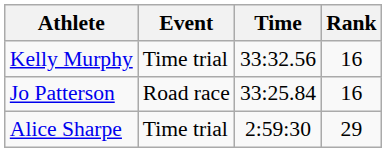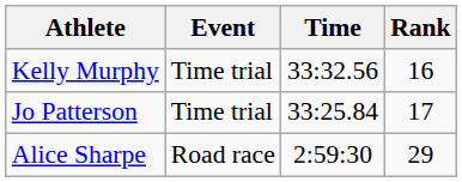 <table class="wikitable" style="font-size:90%">
 <tr>
 <th>Athlete</th>
 <th>Event</th>
 <th>Time</th>
 <th>Rank</th>
 </tr>
 <tr align=center>
 <td align=left><a href='#'>Kelly Murphy</a></td>
 <td align=left>Time trial</td>
 <td>33:32.56</td>
 <td>16</td>
 </tr>
 <tr align=center>
 <td align=left><a href='#'>Jo Patterson</a></td>
-<td align=left>Road race</td>
+<td align=left>Time trial</td>
 <td>33:25.84</td>
-<td>16</td>
+<td>17</td>
 </tr>
 <tr align=center>
 <td align=left><a href='#'>Alice Sharpe</a></td>
-<td align=left>Time trial</td>
+<td align=left>Road race</td>
 <td>2:59:30</td>
 <td>29</td>
 </tr>
 </table>
